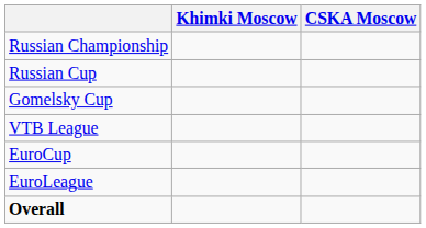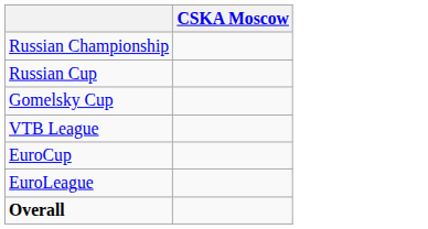 <table class="wikitable" style="margin-bottom: 10px;">
 <tr>
 <th></th>
-<th><a href='#'>Khimki Moscow</a></th>
 <th><a href='#'>CSKA Moscow</a></th>
 </tr>
 <tr>
 <td><a href='#'>Russian Championship</a></td>
 <td></td>
-<td></td>
 </tr>
 <tr>
 <td><a href='#'>Russian Cup</a></td>
-<td></td>
 <td></td>
 </tr>
 <tr>
 <td><a href='#'>Gomelsky Cup</a></td>
 <td></td>
-<td></td>
 </tr>
 <tr>
 <td><a href='#'>VTB League</a></td>
-<td></td>
 <td></td>
 </tr>
 <tr>
 <td><a href='#'>EuroCup</a></td>
 <td></td>
-<td></td>
 </tr>
 <tr>
 <td><a href='#'>EuroLeague</a></td>
-<td></td>
 <td></td>
 </tr>
 <tr>
 <td><strong>Overall</strong></td>
 <td></td>
-<td></td>
 </tr>
 </table>
